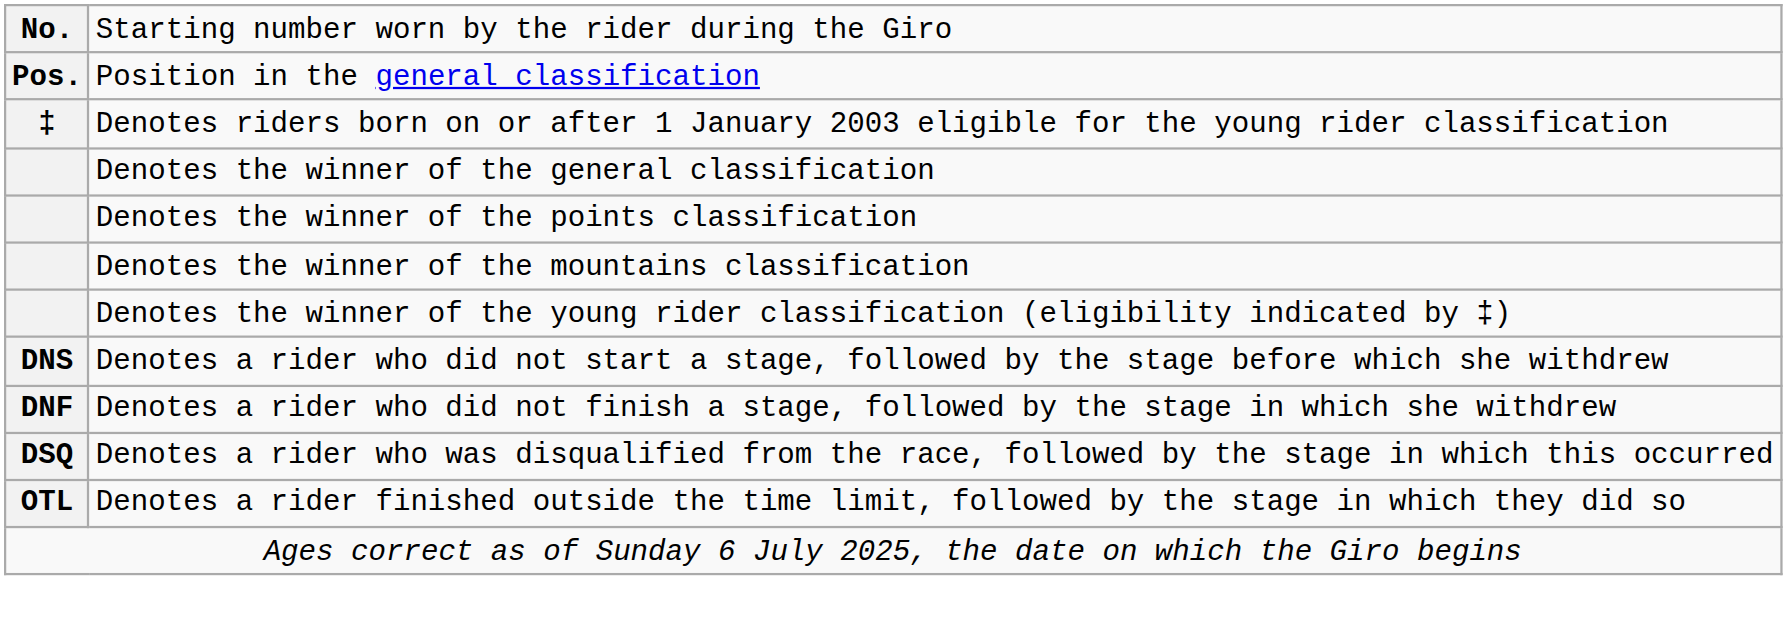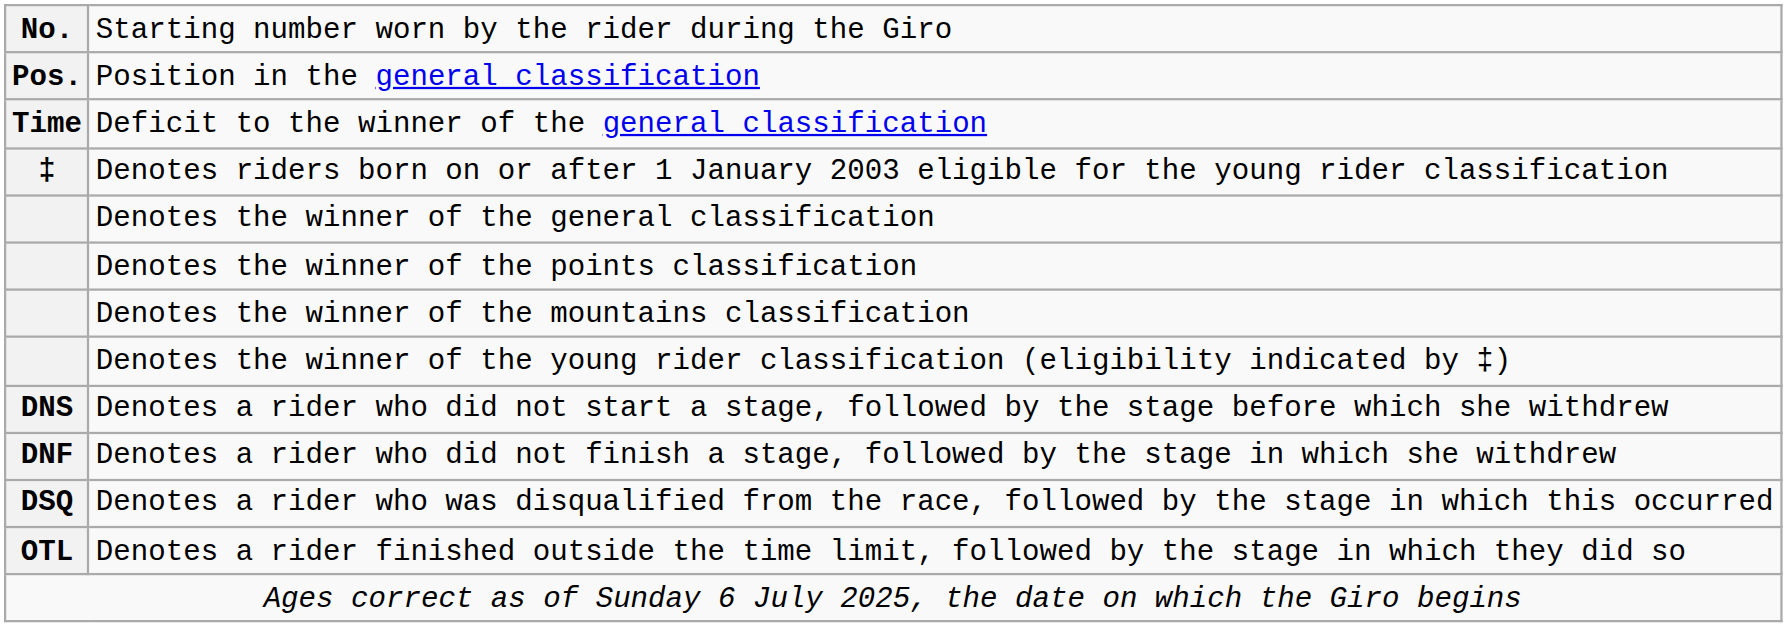 <table class="wikitable">
 <tr>
 <th scope="row" style="text-align:center;">No.</th>
 <td>Starting number worn by the rider during the Giro</td>
 </tr>
 <tr>
 <th scope="row" style="text-align:center;">Pos.</th>
 <td>Position in the <a href='#'>general classification</a></td>
+</tr>
+<tr>
+<th scope="row" style="text-align:center;">Time</th>
+<td>Deficit to the winner of the <a href='#'>general classification</a></td>
 </tr>
 <tr>
 <th scope="row" style="text-align:center;">‡</th>
 <td>Denotes riders born on or after 1 January 2003 eligible for the young rider classification</td>
 </tr>
 <tr>
 <th></th>
 <td>Denotes the winner of the general classification</td>
 </tr>
 <tr>
 <th></th>
 <td>Denotes the winner of the points classification</td>
 </tr>
 <tr>
 <th></th>
 <td>Denotes the winner of the mountains classification</td>
 </tr>
 <tr>
 <th></th>
 <td>Denotes the winner of the young rider classification (eligibility indicated by ‡)</td>
 </tr>
 <tr>
 <th scope="row" style="text-align:center;">DNS</th>
 <td>Denotes a rider who did not start a stage, followed by the stage before which she withdrew</td>
 </tr>
 <tr>
 <th scope="row" style="text-align:center;">DNF</th>
 <td>Denotes a rider who did not finish a stage, followed by the stage in which she withdrew</td>
 </tr>
 <tr>
 <th scope="row" style="text-align:center;">DSQ</th>
 <td>Denotes a rider who was disqualified from the race, followed by the stage in which this occurred</td>
 </tr>
 <tr>
 <th scope="row" style="text-align:center;">OTL</th>
 <td>Denotes a rider finished outside the time limit, followed by the stage in which they did so</td>
 </tr>
 <tr>
 <td style="text-align:center;" colspan="2"><em>Ages correct as of Sunday 6 July 2025, the date on which the Giro begins</em></td>
 </tr>
 </table>
